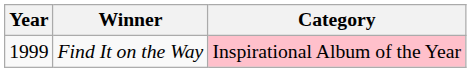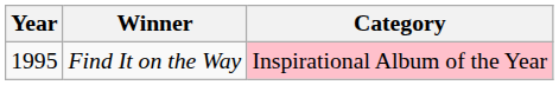 <table class="wikitable">
 <tr>
 <th>Year</th>
 <th>Winner</th>
 <th>Category</th>
 </tr>
 <tr>
-<td>1999</td>
+<td>1995</td>
 <td><em>Find It on the Way</em></td>
 <td style="background: pink;">Inspirational Album of the Year</td>
 </tr>
 </table>
